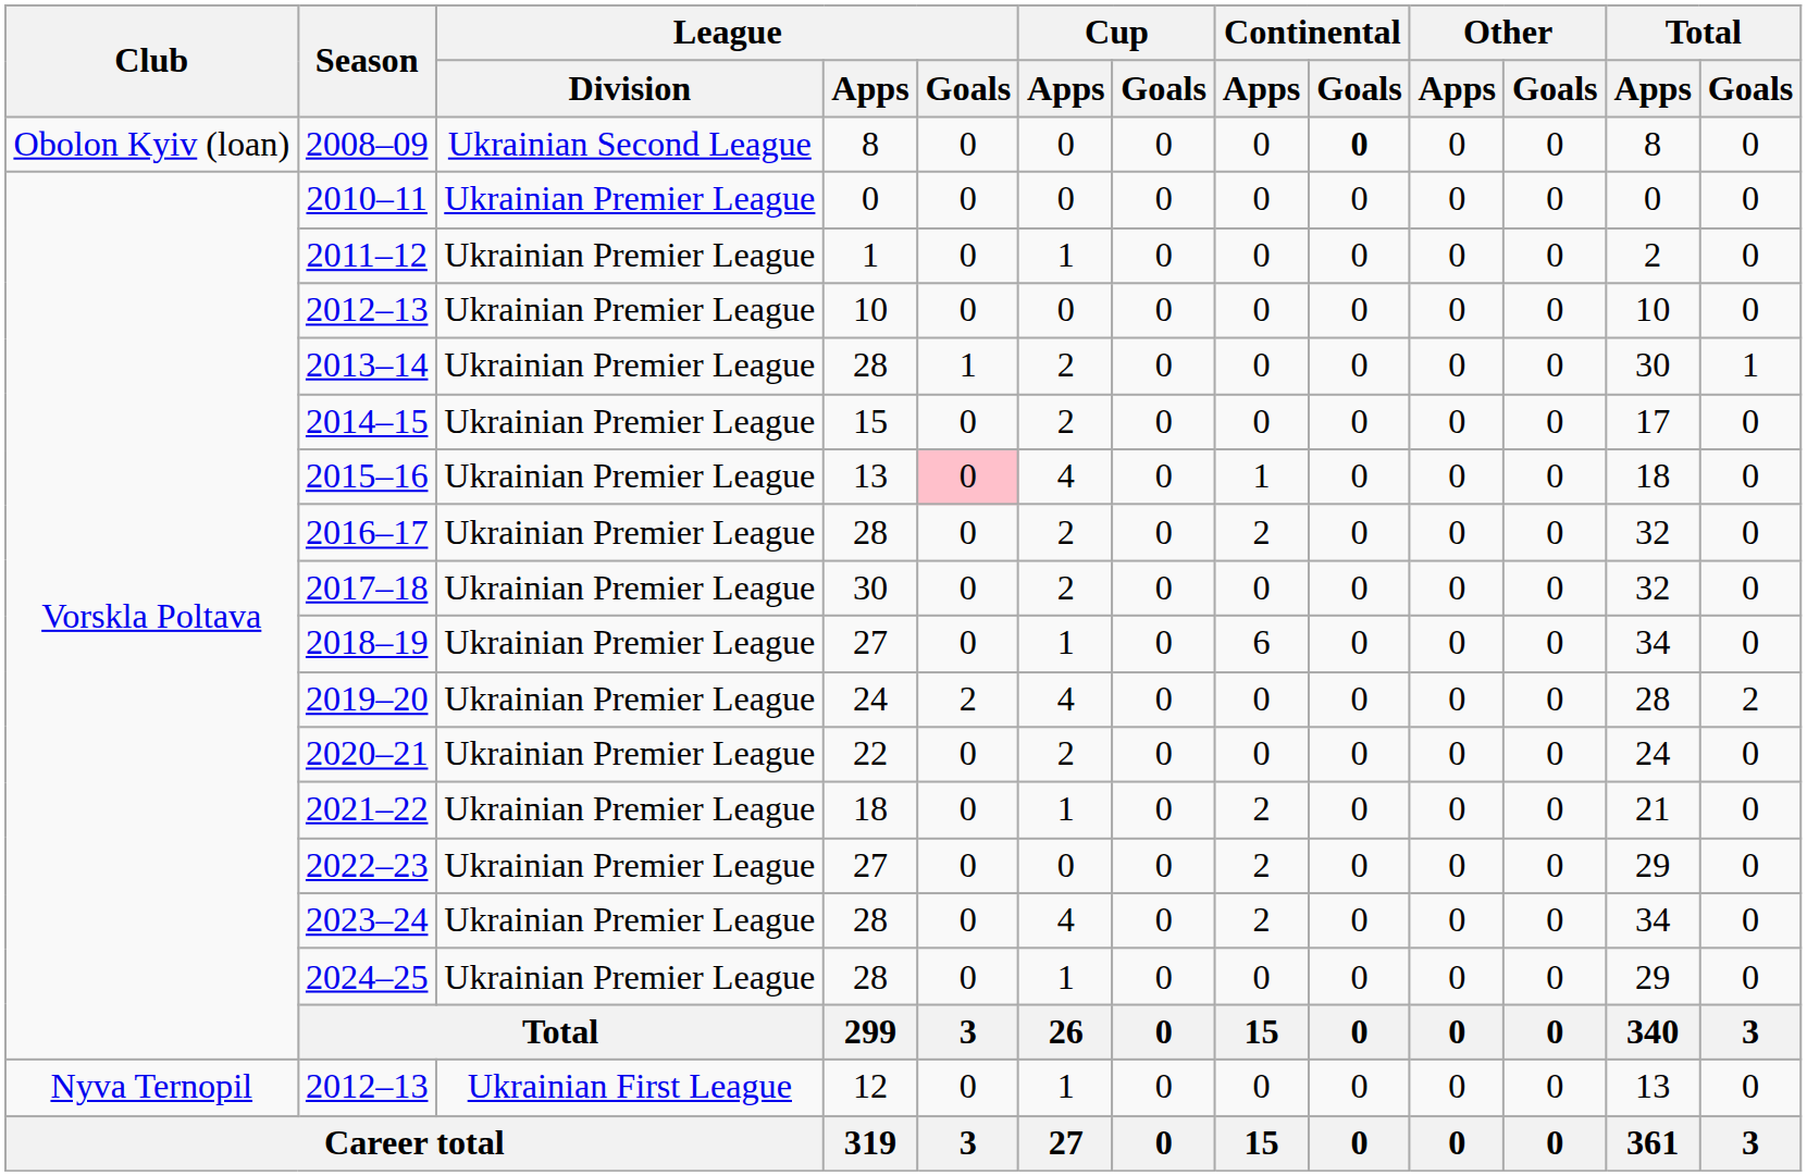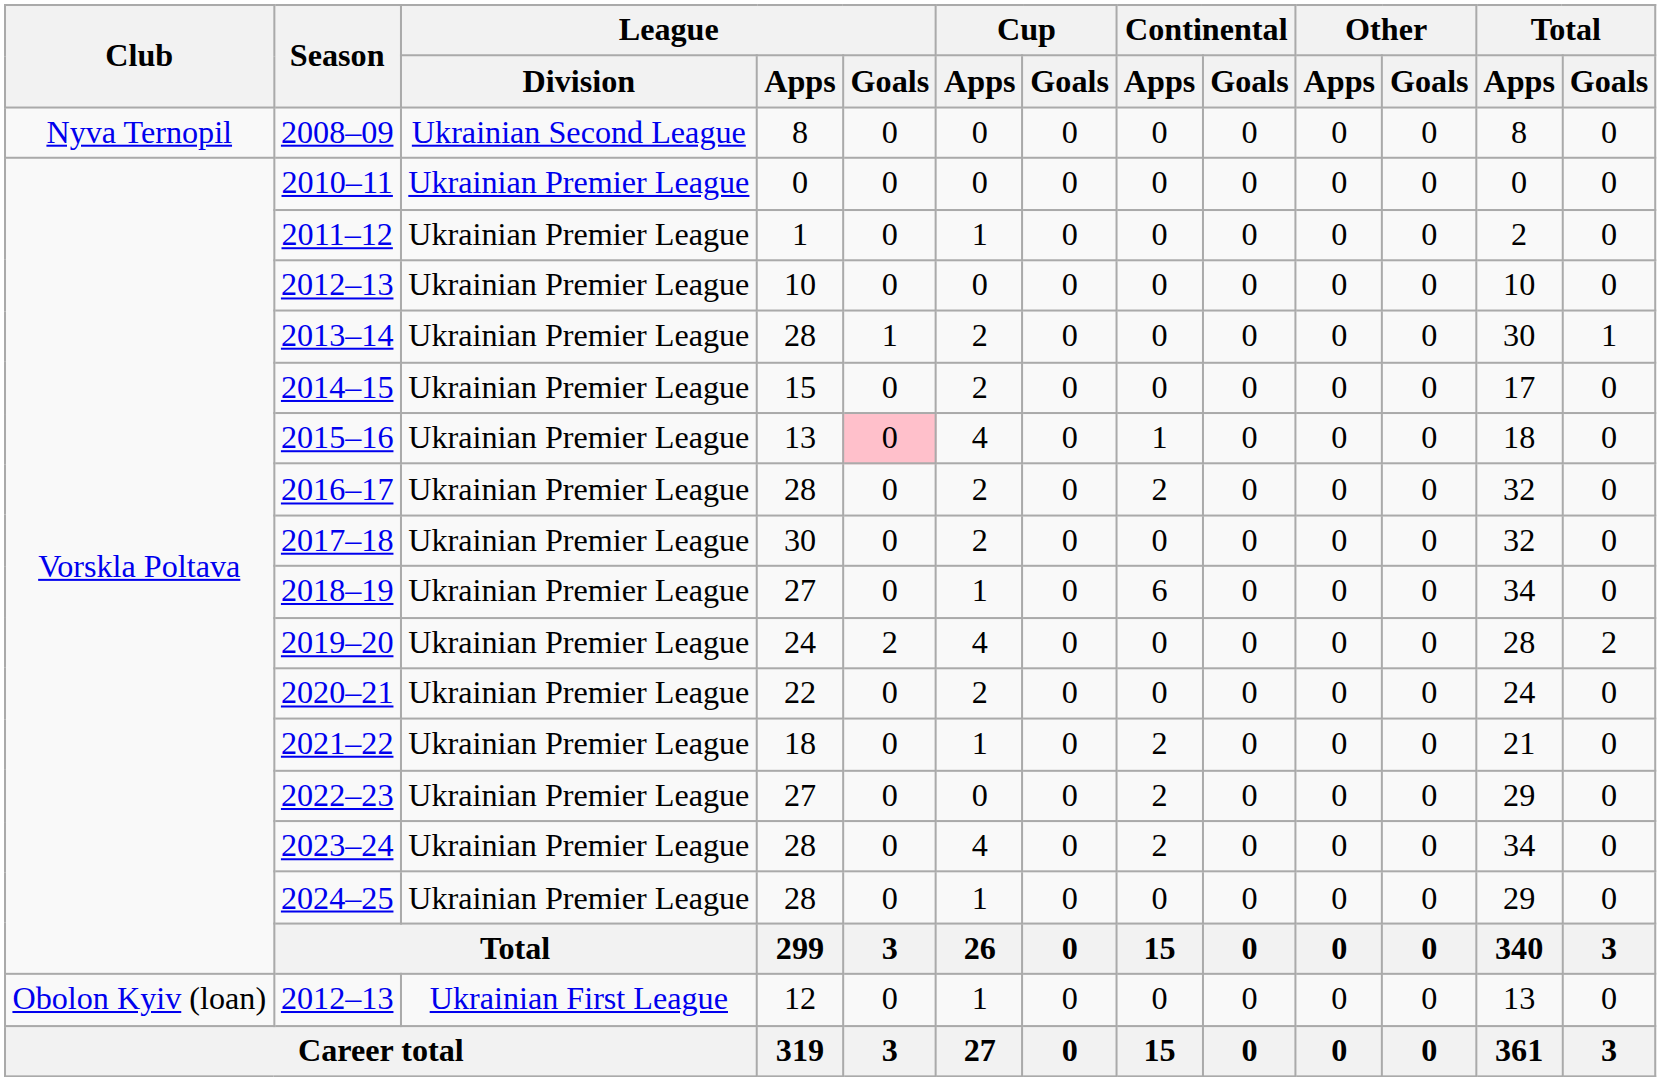 <table class="wikitable" style="text-align:center">
 <tr>
 <th rowspan="2">Club</th>
 <th rowspan="2">Season</th>
 <th colspan="3">League</th>
 <th colspan="2">Cup</th>
 <th colspan="2">Continental</th>
 <th colspan="2">Other</th>
 <th colspan="2">Total</th>
 </tr>
 <tr>
 <th>Division</th>
 <th>Apps</th>
 <th>Goals</th>
 <th>Apps</th>
 <th>Goals</th>
 <th>Apps</th>
 <th>Goals</th>
 <th>Apps</th>
 <th>Goals</th>
 <th>Apps</th>
 <th>Goals</th>
 </tr>
 <tr>
-<td><a href='#'>Obolon Kyiv</a> (loan)</td>
+<td><a href='#'>Nyva Ternopil</a></td>
 <td><a href='#'>2008–09</a></td>
 <td><a href='#'>Ukrainian Second League</a></td>
 <td>8</td>
 <td>0</td>
 <td>0</td>
 <td>0</td>
 <td>0</td>
-<td><strong>0</strong></td>
+<td>0</td>
 <td>0</td>
 <td>0</td>
 <td>8</td>
 <td>0</td>
 </tr>
 <tr>
 <td rowspan="16"><a href='#'>Vorskla Poltava</a></td>
 <td><a href='#'>2010–11</a></td>
 <td><a href='#'>Ukrainian Premier League</a></td>
 <td>0</td>
 <td>0</td>
 <td>0</td>
 <td>0</td>
 <td>0</td>
 <td>0</td>
 <td>0</td>
 <td>0</td>
 <td>0</td>
 <td>0</td>
 </tr>
 <tr>
 <td><a href='#'>2011–12</a></td>
 <td>Ukrainian Premier League</td>
 <td>1</td>
 <td>0</td>
 <td>1</td>
 <td>0</td>
 <td>0</td>
 <td>0</td>
 <td>0</td>
 <td>0</td>
 <td>2</td>
 <td>0</td>
 </tr>
 <tr>
 <td><a href='#'>2012–13</a></td>
 <td>Ukrainian Premier League</td>
 <td>10</td>
 <td>0</td>
 <td>0</td>
 <td>0</td>
 <td>0</td>
 <td>0</td>
 <td>0</td>
 <td>0</td>
 <td>10</td>
 <td>0</td>
 </tr>
 <tr>
 <td><a href='#'>2013–14</a></td>
 <td>Ukrainian Premier League</td>
 <td>28</td>
 <td>1</td>
 <td>2</td>
 <td>0</td>
 <td>0</td>
 <td>0</td>
 <td>0</td>
 <td>0</td>
 <td>30</td>
 <td>1</td>
 </tr>
 <tr>
 <td><a href='#'>2014–15</a></td>
 <td>Ukrainian Premier League</td>
 <td>15</td>
 <td>0</td>
 <td>2</td>
 <td>0</td>
 <td>0</td>
 <td>0</td>
 <td>0</td>
 <td>0</td>
 <td>17</td>
 <td>0</td>
 </tr>
 <tr>
 <td><a href='#'>2015–16</a></td>
 <td>Ukrainian Premier League</td>
 <td>13</td>
 <td style="background: pink;">0</td>
 <td>4</td>
 <td>0</td>
 <td>1</td>
 <td>0</td>
 <td>0</td>
 <td>0</td>
 <td>18</td>
 <td>0</td>
 </tr>
 <tr>
 <td><a href='#'>2016–17</a></td>
 <td>Ukrainian Premier League</td>
 <td>28</td>
 <td>0</td>
 <td>2</td>
 <td>0</td>
 <td>2</td>
 <td>0</td>
 <td>0</td>
 <td>0</td>
 <td>32</td>
 <td>0</td>
 </tr>
 <tr>
 <td><a href='#'>2017–18</a></td>
 <td>Ukrainian Premier League</td>
 <td>30</td>
 <td>0</td>
 <td>2</td>
 <td>0</td>
 <td>0</td>
 <td>0</td>
 <td>0</td>
 <td>0</td>
 <td>32</td>
 <td>0</td>
 </tr>
 <tr>
 <td><a href='#'>2018–19</a></td>
 <td>Ukrainian Premier League</td>
 <td>27</td>
 <td>0</td>
 <td>1</td>
 <td>0</td>
 <td>6</td>
 <td>0</td>
 <td>0</td>
 <td>0</td>
 <td>34</td>
 <td>0</td>
 </tr>
 <tr>
 <td><a href='#'>2019–20</a></td>
 <td>Ukrainian Premier League</td>
 <td>24</td>
 <td>2</td>
 <td>4</td>
 <td>0</td>
 <td>0</td>
 <td>0</td>
 <td>0</td>
 <td>0</td>
 <td>28</td>
 <td>2</td>
 </tr>
 <tr>
 <td><a href='#'>2020–21</a></td>
 <td>Ukrainian Premier League</td>
 <td>22</td>
 <td>0</td>
 <td>2</td>
 <td>0</td>
 <td>0</td>
 <td>0</td>
 <td>0</td>
 <td>0</td>
 <td>24</td>
 <td>0</td>
 </tr>
 <tr>
 <td><a href='#'>2021–22</a></td>
 <td>Ukrainian Premier League</td>
 <td>18</td>
 <td>0</td>
 <td>1</td>
 <td>0</td>
 <td>2</td>
 <td>0</td>
 <td>0</td>
 <td>0</td>
 <td>21</td>
 <td>0</td>
 </tr>
 <tr>
 <td><a href='#'>2022–23</a></td>
 <td>Ukrainian Premier League</td>
 <td>27</td>
 <td>0</td>
 <td>0</td>
 <td>0</td>
 <td>2</td>
 <td>0</td>
 <td>0</td>
 <td>0</td>
 <td>29</td>
 <td>0</td>
 </tr>
 <tr>
 <td><a href='#'>2023–24</a></td>
 <td>Ukrainian Premier League</td>
 <td>28</td>
 <td>0</td>
 <td>4</td>
 <td>0</td>
 <td>2</td>
 <td>0</td>
 <td>0</td>
 <td>0</td>
 <td>34</td>
 <td>0</td>
 </tr>
 <tr>
 <td><a href='#'>2024–25</a></td>
 <td>Ukrainian Premier League</td>
 <td>28</td>
 <td>0</td>
 <td>1</td>
 <td>0</td>
 <td>0</td>
 <td>0</td>
 <td>0</td>
 <td>0</td>
 <td>29</td>
 <td>0</td>
 </tr>
 <tr>
 <th colspan="2">Total</th>
 <th>299</th>
 <th>3</th>
 <th>26</th>
 <th>0</th>
 <th>15</th>
 <th>0</th>
 <th>0</th>
 <th>0</th>
 <th>340</th>
 <th>3</th>
 </tr>
 <tr>
-<td><a href='#'>Nyva Ternopil</a></td>
+<td><a href='#'>Obolon Kyiv</a> (loan)</td>
 <td><a href='#'>2012–13</a></td>
 <td><a href='#'>Ukrainian First League</a></td>
 <td>12</td>
 <td>0</td>
 <td>1</td>
 <td>0</td>
 <td>0</td>
 <td>0</td>
 <td>0</td>
 <td>0</td>
 <td>13</td>
 <td>0</td>
 </tr>
 <tr>
 <th colspan="3">Career total</th>
 <th>319</th>
 <th>3</th>
 <th>27</th>
 <th>0</th>
 <th>15</th>
 <th>0</th>
 <th>0</th>
 <th>0</th>
 <th>361</th>
 <th>3</th>
 </tr>
 </table>
